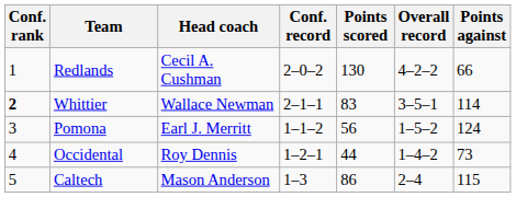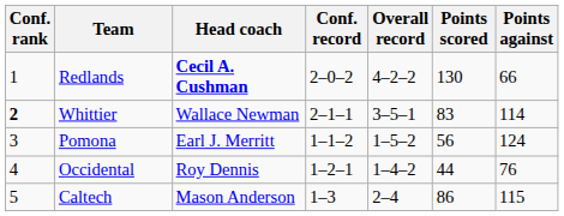 <table class="sortable wikitable".>
 <tr>
 <th width="25">Conf. rank</th>
 <th width="100">Team</th>
 <th width="115">Head coach</th>
 <th width="50">Conf. record</th>
+<th width="50">Overall record</th>
 <th width="50">Points scored</th>
-<th width="50">Overall record</th>
 <th width="50">Points against</th>
 </tr>
 <tr align="left" bgcolor="">
 <td>1</td>
 <td><a href='#'>Redlands</a></td>
-<td><a href='#'>Cecil A. Cushman</a></td>
+<td><strong><a href='#'>Cecil A. Cushman</a></strong></td>
 <td>2–0–2</td>
+<td>4–2–2</td>
 <td>130</td>
-<td>4–2–2</td>
 <td>66</td>
 </tr>
 <tr align="left" bgcolor="">
 <td><strong>2</strong></td>
 <td><a href='#'>Whittier</a></td>
 <td><a href='#'>Wallace Newman</a></td>
 <td>2–1–1</td>
+<td>3–5–1</td>
 <td>83</td>
-<td>3–5–1</td>
 <td>114</td>
 </tr>
 <tr align="left" bgcolor="">
 <td>3</td>
 <td><a href='#'>Pomona</a></td>
 <td><a href='#'>Earl J. Merritt</a></td>
 <td>1–1–2</td>
+<td>1–5–2</td>
 <td>56</td>
-<td>1–5–2</td>
 <td>124</td>
 </tr>
 <tr align="left" bgcolor="">
 <td>4</td>
 <td><a href='#'>Occidental</a></td>
 <td><a href='#'>Roy Dennis</a></td>
 <td>1–2–1</td>
+<td>1–4–2</td>
 <td>44</td>
-<td>1–4–2</td>
-<td>73</td>
+<td>76</td>
 </tr>
 <tr align="left" bgcolor="">
 <td>5</td>
 <td><a href='#'>Caltech</a></td>
 <td><a href='#'>Mason Anderson</a></td>
 <td>1–3</td>
+<td>2–4</td>
 <td>86</td>
-<td>2–4</td>
 <td>115</td>
 </tr>
 </table>
